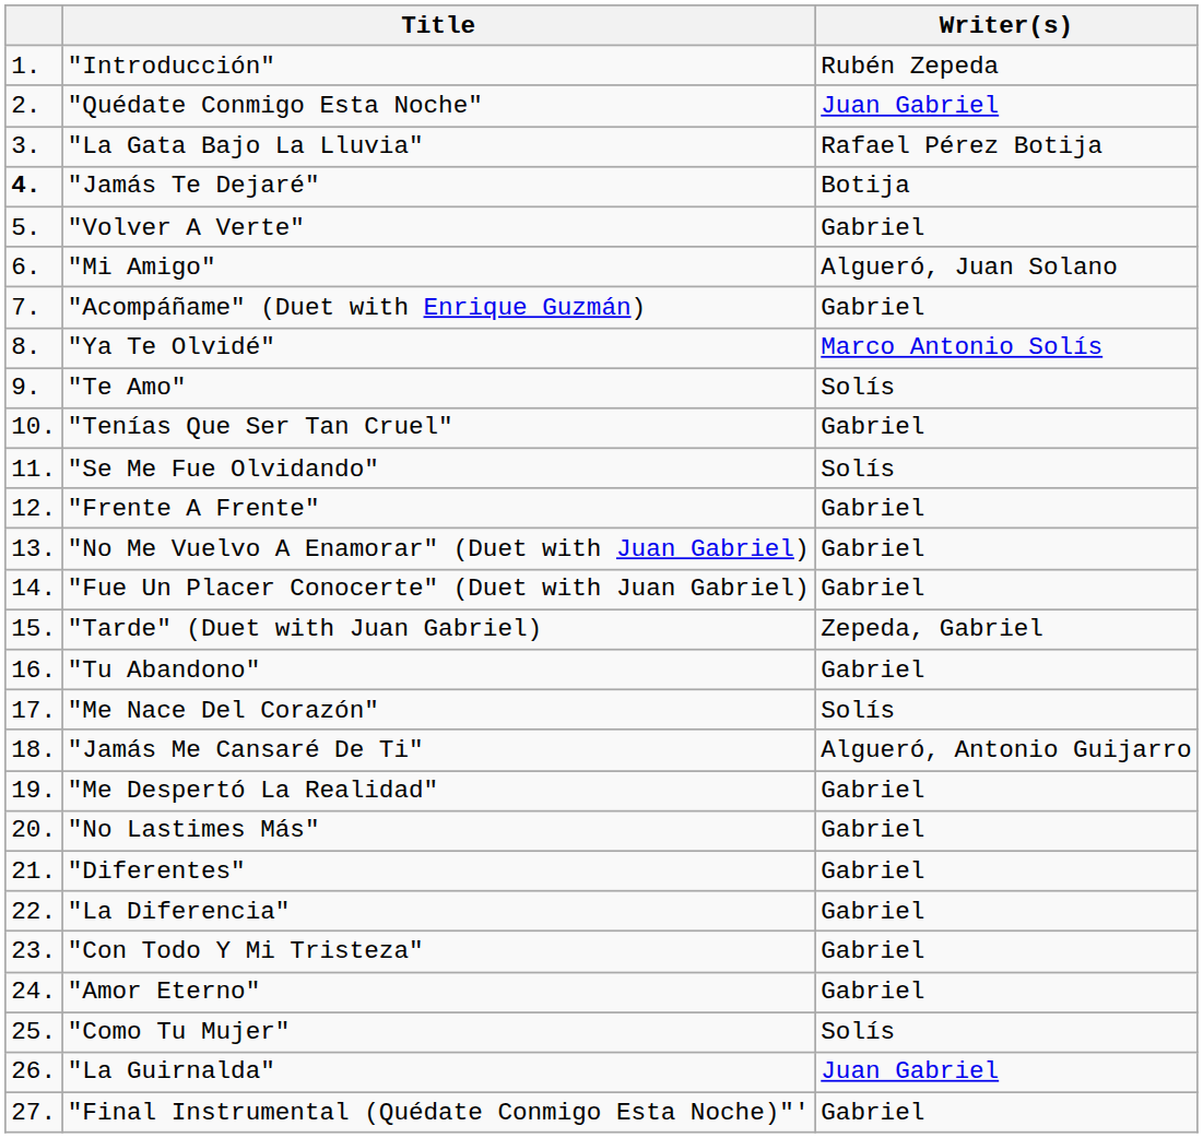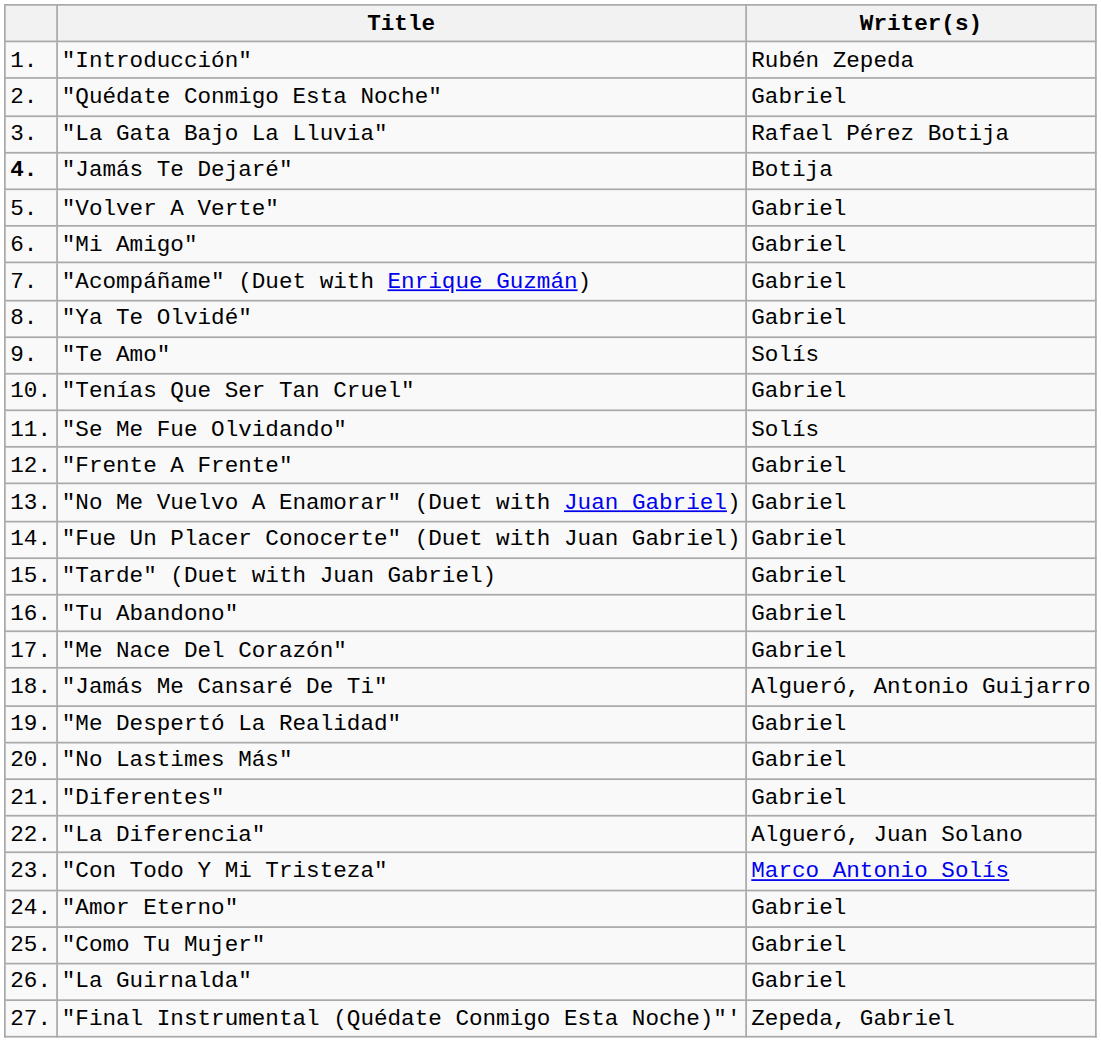 <table class="wikitable">
 <tr>
 <th></th>
 <th>Title</th>
 <th>Writer(s)</th>
 </tr>
 <tr>
 <td>1.</td>
 <td>"Introducción"</td>
 <td>Rubén Zepeda</td>
 </tr>
 <tr>
 <td>2.</td>
 <td>"Quédate Conmigo Esta Noche"</td>
-<td><a href='#'>Juan Gabriel</a></td>
+<td>Gabriel</td>
 </tr>
 <tr>
 <td>3.</td>
 <td>"La Gata Bajo La Lluvia"</td>
 <td>Rafael Pérez Botija</td>
 </tr>
 <tr>
 <td><strong>4.</strong></td>
 <td>"Jamás Te Dejaré"</td>
 <td>Botija</td>
 </tr>
 <tr>
 <td>5.</td>
 <td>"Volver A Verte"</td>
 <td>Gabriel</td>
 </tr>
 <tr>
 <td>6.</td>
 <td>"Mi Amigo"</td>
-<td>Algueró, Juan Solano</td>
+<td>Gabriel</td>
 </tr>
 <tr>
 <td>7.</td>
 <td>"Acompáñame" (Duet with <a href='#'>Enrique Guzmán</a>)</td>
 <td>Gabriel</td>
 </tr>
 <tr>
 <td>8.</td>
 <td>"Ya Te Olvidé"</td>
-<td><a href='#'>Marco Antonio Solís</a></td>
+<td>Gabriel</td>
 </tr>
 <tr>
 <td>9.</td>
 <td>"Te Amo"</td>
 <td>Solís</td>
 </tr>
 <tr>
 <td>10.</td>
 <td>"Tenías Que Ser Tan Cruel"</td>
 <td>Gabriel</td>
 </tr>
 <tr>
 <td>11.</td>
 <td>"Se Me Fue Olvidando"</td>
 <td>Solís</td>
 </tr>
 <tr>
 <td>12.</td>
 <td>"Frente A Frente"</td>
 <td>Gabriel</td>
 </tr>
 <tr>
 <td>13.</td>
 <td>"No Me Vuelvo A Enamorar" (Duet with <a href='#'>Juan Gabriel</a>)</td>
 <td>Gabriel</td>
 </tr>
 <tr>
 <td>14.</td>
 <td>"Fue Un Placer Conocerte" (Duet with Juan Gabriel)</td>
 <td>Gabriel</td>
 </tr>
 <tr>
 <td>15.</td>
 <td>"Tarde" (Duet with Juan Gabriel)</td>
-<td>Zepeda, Gabriel</td>
+<td>Gabriel</td>
 </tr>
 <tr>
 <td>16.</td>
 <td>"Tu Abandono"</td>
 <td>Gabriel</td>
 </tr>
 <tr>
 <td>17.</td>
 <td>"Me Nace Del Corazón"</td>
-<td>Solís</td>
+<td>Gabriel</td>
 </tr>
 <tr>
 <td>18.</td>
 <td>"Jamás Me Cansaré De Ti"</td>
 <td>Algueró, Antonio Guijarro</td>
 </tr>
 <tr>
 <td>19.</td>
 <td>"Me Despertó La Realidad"</td>
 <td>Gabriel</td>
 </tr>
 <tr>
 <td>20.</td>
 <td>"No Lastimes Más"</td>
 <td>Gabriel</td>
 </tr>
 <tr>
 <td>21.</td>
 <td>"Diferentes"</td>
 <td>Gabriel</td>
 </tr>
 <tr>
 <td>22.</td>
 <td>"La Diferencia"</td>
-<td>Gabriel</td>
+<td>Algueró, Juan Solano</td>
 </tr>
 <tr>
 <td>23.</td>
 <td>"Con Todo Y Mi Tristeza"</td>
-<td>Gabriel</td>
+<td><a href='#'>Marco Antonio Solís</a></td>
 </tr>
 <tr>
 <td>24.</td>
 <td>"Amor Eterno"</td>
 <td>Gabriel</td>
 </tr>
 <tr>
 <td>25.</td>
 <td>"Como Tu Mujer"</td>
-<td>Solís</td>
+<td>Gabriel</td>
 </tr>
 <tr>
 <td>26.</td>
 <td>"La Guirnalda"</td>
-<td><a href='#'>Juan Gabriel</a></td>
+<td>Gabriel</td>
 </tr>
 <tr>
 <td>27.</td>
 <td>"Final Instrumental (Quédate Conmigo Esta Noche)"'</td>
-<td>Gabriel</td>
+<td>Zepeda, Gabriel</td>
 </tr>
 </table>
